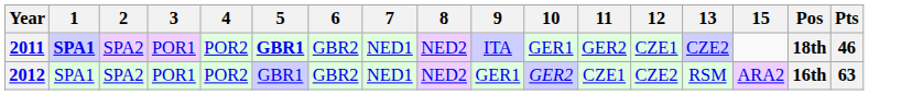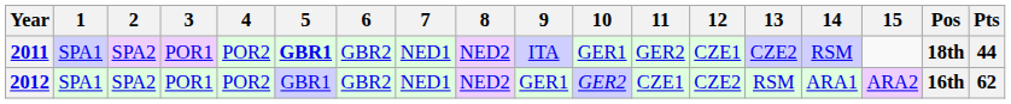 <table class="wikitable" style="font-size:100%; text-align:center">
 <tr>
 <th>Year</th>
 <th>1</th>
 <th>2</th>
 <th>3</th>
 <th>4</th>
 <th>5</th>
 <th>6</th>
 <th>7</th>
 <th>8</th>
 <th>9</th>
 <th>10</th>
 <th>11</th>
 <th>12</th>
 <th>13</th>
+<th>14</th>
 <th>15</th>
 <th>Pos</th>
 <th>Pts</th>
 </tr>
 <tr>
 <th><a href='#'>2011</a></th>
-<td style="background:#cfcfff;"><strong><a href='#'>SPA1</a><br></strong></td>
+<td style="background:#cfcfff;"><a href='#'>SPA1</a><br></td>
 <td style="background:#efcfff;"><a href='#'>SPA2</a><br></td>
 <td style="background:#efcfff;"><a href='#'>POR1</a><br></td>
 <td style="background:#dfffdf;"><a href='#'>POR2</a><br></td>
 <td style="background:#dfffdf;"><strong><a href='#'>GBR1</a><br></strong></td>
 <td style="background:#dfffdf;"><a href='#'>GBR2</a><br></td>
 <td style="background:#dfffdf;"><a href='#'>NED1</a><br></td>
 <td style="background:#efcfff;"><a href='#'>NED2</a><br></td>
 <td style="background:#cfcfff;"><a href='#'>ITA</a><br></td>
 <td style="background:#dfffdf;"><a href='#'>GER1</a><br></td>
 <td style="background:#dfffdf;"><a href='#'>GER2</a><br></td>
 <td style="background:#dfffdf;"><a href='#'>CZE1</a><br></td>
 <td style="background:#cfcfff;"><a href='#'>CZE2</a><br></td>
+<td style="background:#cfcfff;"><a href='#'>RSM</a><br></td>
 <td></td>
 <th>18th</th>
-<th>46</th>
+<th>44</th>
 </tr>
 <tr>
 <th><a href='#'>2012</a></th>
 <td style="background:#dfffdf;"><a href='#'>SPA1</a><br></td>
 <td style="background:#dfffdf;"><a href='#'>SPA2</a><br></td>
 <td style="background:#dfffdf;"><a href='#'>POR1</a><br></td>
 <td style="background:#dfffdf;"><a href='#'>POR2</a><br></td>
 <td style="background:#cfcfff;"><a href='#'>GBR1</a><br></td>
 <td style="background:#dfffdf;"><a href='#'>GBR2</a><br></td>
 <td style="background:#dfffdf;"><a href='#'>NED1</a><br></td>
 <td style="background:#efcfff;"><a href='#'>NED2</a><br></td>
 <td style="background:#dfffdf;"><a href='#'>GER1</a><br></td>
 <td style="background:#cfcfff;"><em><a href='#'>GER2</a></em><br></td>
 <td style="background:#dfffdf;"><a href='#'>CZE1</a><br></td>
 <td style="background:#dfffdf;"><a href='#'>CZE2</a><br></td>
 <td style="background:#dfffdf;"><a href='#'>RSM</a><br></td>
+<td style="background:#dfffdf;"><a href='#'>ARA1</a><br></td>
 <td style="background:#efcfff;"><a href='#'>ARA2</a><br></td>
 <th>16th</th>
-<th>63</th>
+<th>62</th>
 </tr>
 </table>
